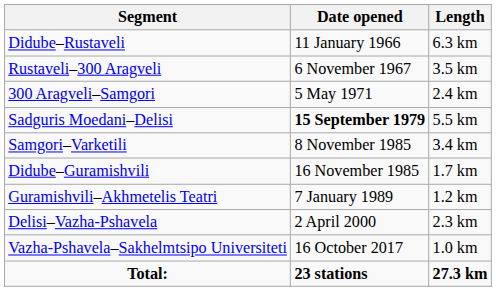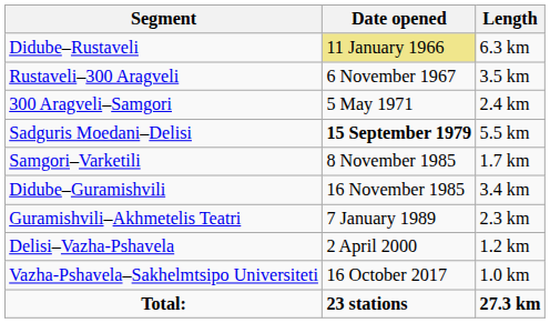 <table class="wikitable" style="text-align:left;">
 <tr>
 <th>Segment</th>
 <th>Date opened</th>
 <th>Length</th>
 </tr>
 <tr>
 <td style="text-align: left;"><a href='#'>Didube</a>–<a href='#'>Rustaveli</a></td>
-<td>11 January 1966</td>
+<td style="background: khaki;">11 January 1966</td>
 <td>6.3 km</td>
 </tr>
 <tr>
 <td style="text-align: left;"><a href='#'>Rustaveli</a>–<a href='#'>300 Aragveli</a></td>
 <td>6 November 1967</td>
 <td>3.5 km</td>
 </tr>
 <tr>
 <td style="text-align: left;"><a href='#'>300 Aragveli</a>–<a href='#'>Samgori</a></td>
 <td>5 May 1971</td>
 <td>2.4 km</td>
 </tr>
 <tr>
 <td style="text-align: left;"><a href='#'>Sadguris Moedani</a>–<a href='#'>Delisi</a></td>
 <td><strong>15 September 1979</strong></td>
 <td>5.5 km</td>
 </tr>
 <tr>
 <td style="text-align: left;"><a href='#'>Samgori</a>–<a href='#'>Varketili</a></td>
 <td>8 November 1985</td>
-<td>3.4 km</td>
+<td>1.7 km</td>
 </tr>
 <tr>
 <td style="text-align: left;"><a href='#'>Didube</a>–<a href='#'>Guramishvili</a></td>
 <td>16 November 1985</td>
-<td>1.7 km</td>
+<td>3.4 km</td>
 </tr>
 <tr>
 <td style="text-align: left;"><a href='#'>Guramishvili</a>–<a href='#'>Akhmetelis Teatri</a></td>
 <td>7 January 1989</td>
-<td>1.2 km</td>
+<td>2.3 km</td>
 </tr>
 <tr>
 <td style="text-align: left;"><a href='#'>Delisi</a>–<a href='#'>Vazha-Pshavela</a></td>
 <td>2 April 2000</td>
-<td>2.3 km</td>
+<td>1.2 km</td>
 </tr>
 <tr>
 <td style="text-align: left;"><a href='#'>Vazha-Pshavela</a>–<a href='#'>Sakhelmtsipo Universiteti</a></td>
 <td>16 October 2017</td>
 <td>1.0 km</td>
 </tr>
 <tr>
 <td style="text-align: center;"><strong>Total:</strong></td>
 <td><strong>23 stations</strong></td>
 <td><strong>27.3 km</strong></td>
 </tr>
 </table>
